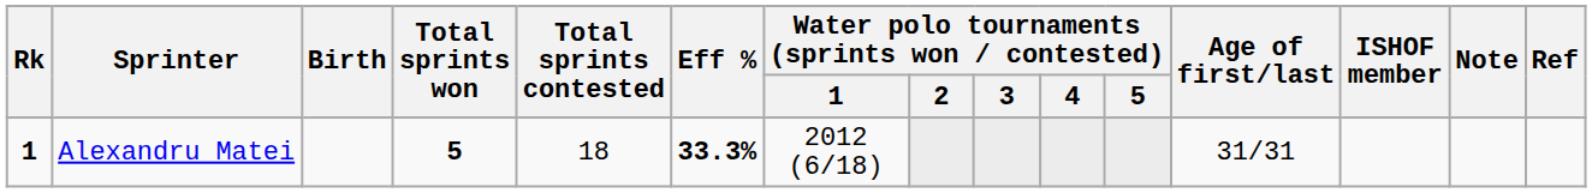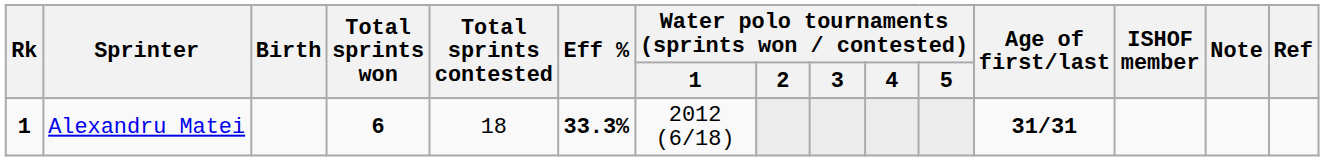 <table class="wikitable sortable" style="text-align: center; font-size: 85%; margin-left: 1em;">
 <tr>
 <th rowspan="2">Rk</th>
 <th rowspan="2">Sprinter</th>
 <th rowspan="2">Birth</th>
 <th rowspan="2">Total<br>sprints<br>won</th>
 <th rowspan="2">Total<br>sprints<br>contested</th>
 <th rowspan="2">Eff %</th>
 <th colspan="5">Water polo tournaments<br>(sprints won / contested)</th>
 <th rowspan="2">Age of<br>first/last</th>
 <th rowspan="2">ISHOF<br>member</th>
 <th rowspan="2">Note</th>
 <th rowspan="2" class="unsortable">Ref</th>
 </tr>
 <tr>
 <th>1</th>
 <th style="width: 2em;" class="unsortable">2</th>
 <th style="width: 2em;" class="unsortable">3</th>
 <th style="width: 2em;" class="unsortable">4</th>
 <th style="width: 2em;" class="unsortable">5</th>
 </tr>
 <tr>
 <td><strong>1</strong></td>
 <td style="text-align: left;" data-sort-value="Matei, Alexandru"><a href='#'>Alexandru Matei</a></td>
 <td></td>
-<td><strong>5</strong></td>
+<td><strong>6</strong></td>
 <td>18</td>
 <td><strong>33.3%</strong></td>
 <td>2012<br>(6/18)</td>
 <td style="background-color: #ececec;"></td>
 <td style="background-color: #ececec;"></td>
 <td style="background-color: #ececec;"></td>
 <td style="background-color: #ececec;"></td>
-<td>31/31</td>
+<td><strong>31/31</strong></td>
 <td></td>
 <td style="text-align: left;"></td>
 <td></td>
 </tr>
 </table>
